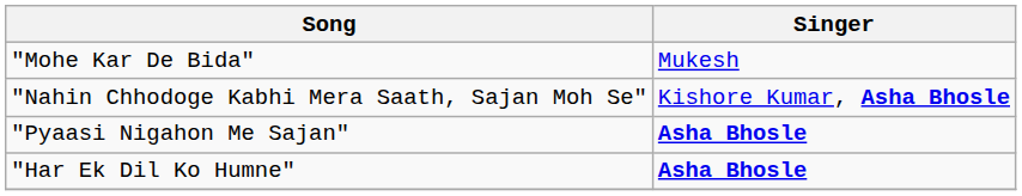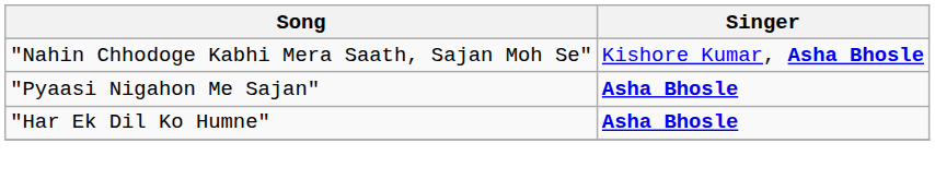 <table class="wikitable">
 <tr>
 <th>Song</th>
 <th>Singer</th>
-</tr>
-<tr>
-<td>"Mohe Kar De Bida"</td>
-<td><a href='#'>Mukesh</a></td>
 </tr>
 <tr>
 <td>"Nahin Chhodoge Kabhi Mera Saath, Sajan Moh Se"</td>
 <td><a href='#'>Kishore Kumar</a>, <strong><a href='#'>Asha Bhosle</a></strong></td>
 </tr>
 <tr>
 <td>"Pyaasi Nigahon Me Sajan"</td>
 <td><strong><a href='#'>Asha Bhosle</a></strong></td>
 </tr>
 <tr>
 <td>"Har Ek Dil Ko Humne"</td>
 <td><strong><a href='#'>Asha Bhosle</a></strong></td>
 </tr>
 <tr>
 </tr>
 </table>
